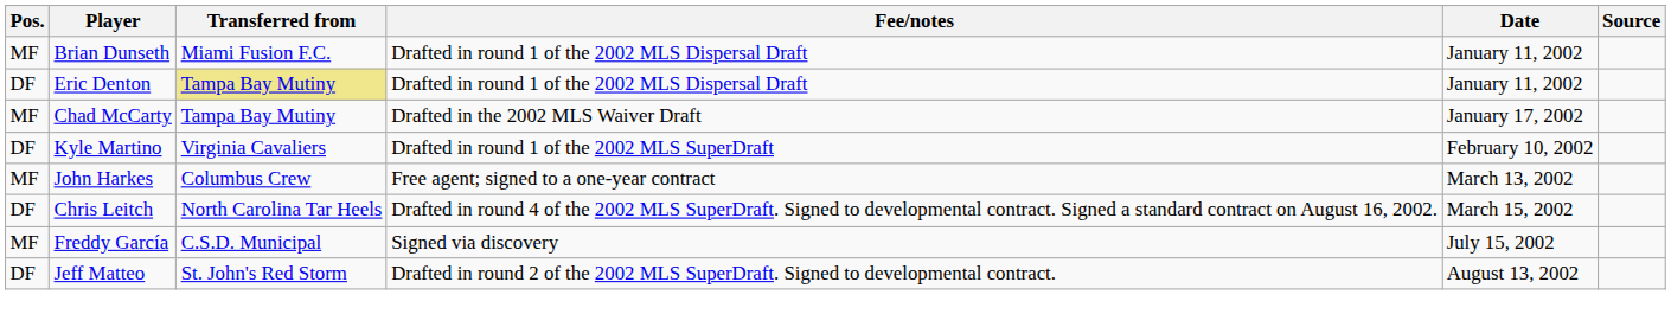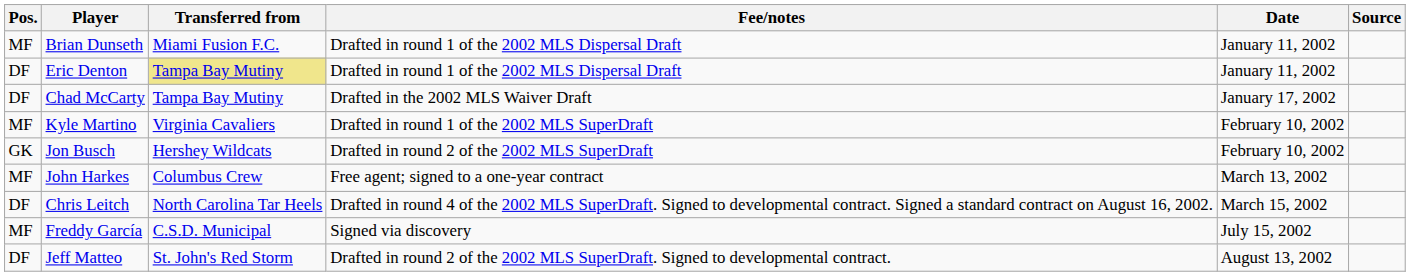 <table class="wikitable sortable" style="text-align: left">
 <tr>
 <th><strong>Pos.</strong></th>
 <th><strong>Player</strong></th>
 <th><strong>Transferred from</strong></th>
 <th><strong>Fee/notes</strong></th>
 <th><strong>Date</strong></th>
 <th><strong>Source</strong></th>
 </tr>
 <tr>
 <td>MF</td>
 <td> <a href='#'>Brian Dunseth</a></td>
 <td> <a href='#'>Miami Fusion F.C.</a></td>
 <td>Drafted in round 1 of the <a href='#'>2002 MLS Dispersal Draft</a></td>
 <td>January 11, 2002</td>
 <td align=center></td>
 </tr>
 <tr>
 <td>DF</td>
 <td> <a href='#'>Eric Denton</a></td>
 <td style="background: khaki;"> <a href='#'>Tampa Bay Mutiny</a></td>
 <td>Drafted in round 1 of the <a href='#'>2002 MLS Dispersal Draft</a></td>
 <td>January 11, 2002</td>
 <td align=center></td>
 </tr>
 <tr>
-<td>MF</td>
+<td>DF</td>
 <td> <a href='#'>Chad McCarty</a></td>
 <td> <a href='#'>Tampa Bay Mutiny</a></td>
 <td>Drafted in the 2002 MLS Waiver Draft</td>
 <td>January 17, 2002</td>
 <td align=center></td>
 </tr>
 <tr>
-<td>DF</td>
+<td>MF</td>
 <td> <a href='#'>Kyle Martino</a></td>
 <td> <a href='#'>Virginia Cavaliers</a></td>
 <td>Drafted in round 1 of the <a href='#'>2002 MLS SuperDraft</a></td>
+<td>February 10, 2002</td>
+<td align=center></td>
+</tr>
+<tr>
+<td>GK</td>
+<td> <a href='#'>Jon Busch</a></td>
+<td> <a href='#'>Hershey Wildcats</a></td>
+<td>Drafted in round 2 of the <a href='#'>2002 MLS SuperDraft</a></td>
 <td>February 10, 2002</td>
 <td align=center></td>
 </tr>
 <tr>
 <td>MF</td>
 <td> <a href='#'>John Harkes</a></td>
 <td> <a href='#'>Columbus Crew</a></td>
 <td>Free agent; signed to a one-year contract</td>
 <td>March 13, 2002</td>
 <td align=center></td>
 </tr>
 <tr>
 <td>DF</td>
 <td> <a href='#'>Chris Leitch</a></td>
 <td> <a href='#'>North Carolina Tar Heels</a></td>
 <td>Drafted in round 4 of the <a href='#'>2002 MLS SuperDraft</a>. Signed to developmental contract. Signed a standard contract on August 16, 2002.</td>
 <td>March 15, 2002</td>
 <td align=center></td>
 </tr>
 <tr>
 <td>MF</td>
 <td> <a href='#'>Freddy García</a></td>
 <td> <a href='#'>C.S.D. Municipal</a></td>
 <td>Signed via discovery</td>
 <td>July 15, 2002</td>
 <td align=center></td>
 </tr>
 <tr>
 <td>DF</td>
 <td> <a href='#'>Jeff Matteo</a></td>
 <td> <a href='#'>St. John's Red Storm</a></td>
 <td>Drafted in round 2 of the <a href='#'>2002 MLS SuperDraft</a>. Signed to developmental contract.</td>
 <td>August 13, 2002</td>
 <td align=center></td>
 </tr>
 </table>
